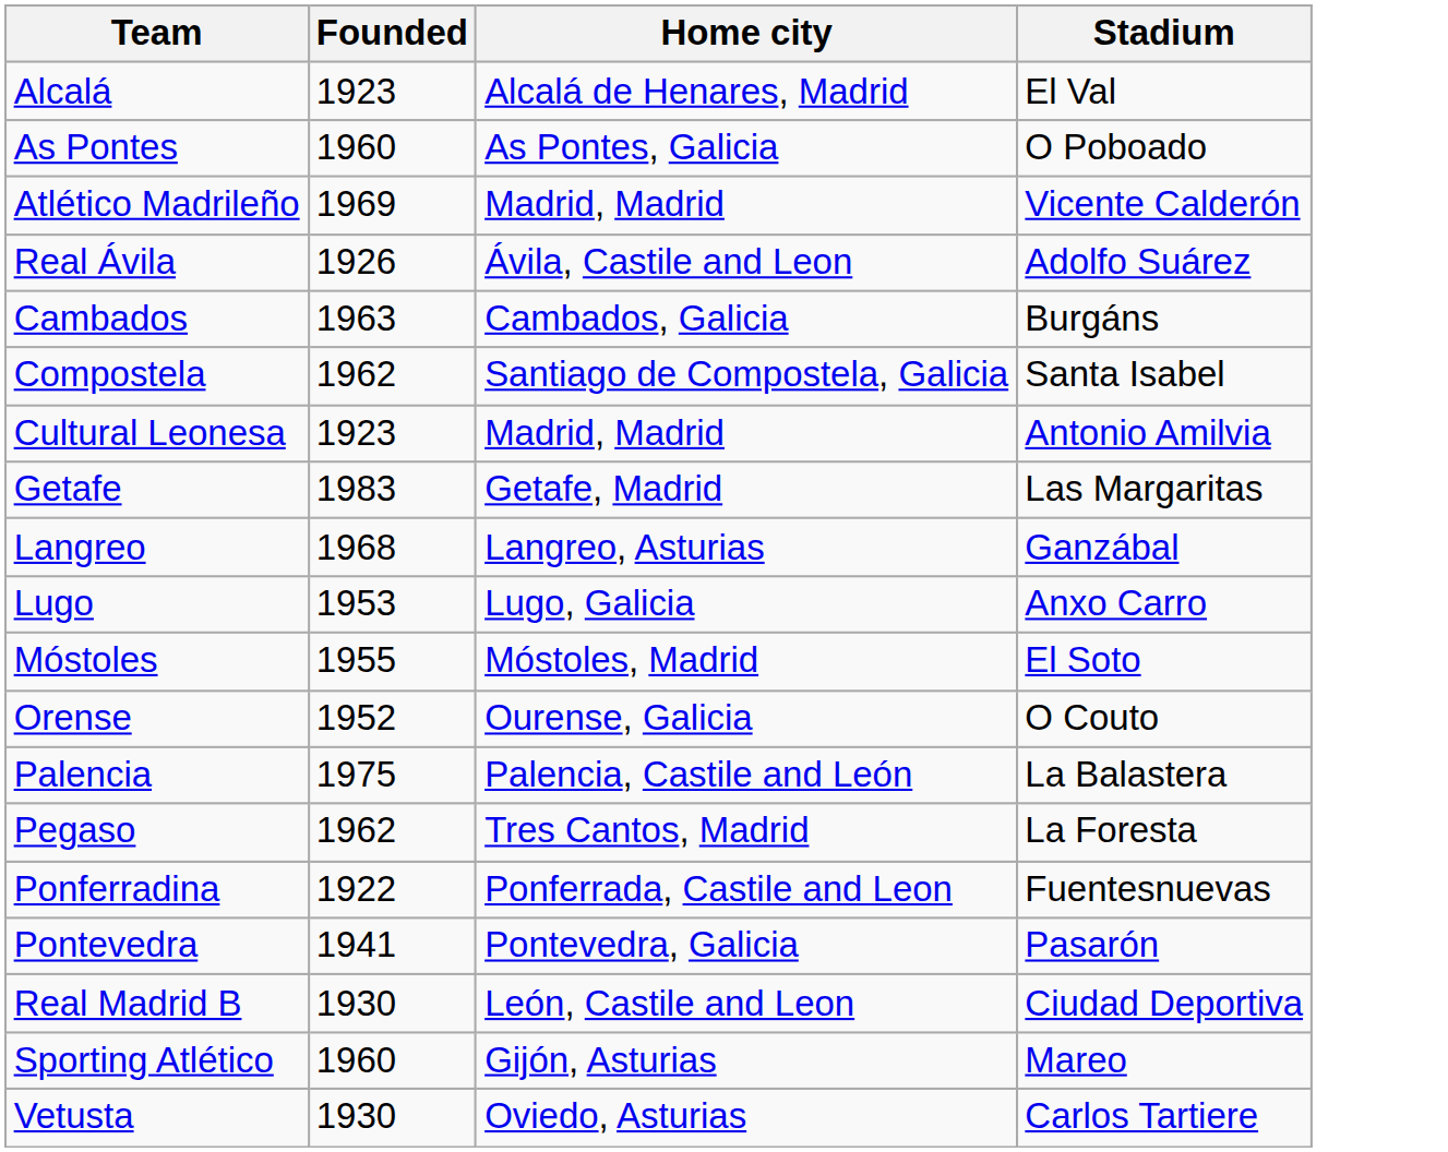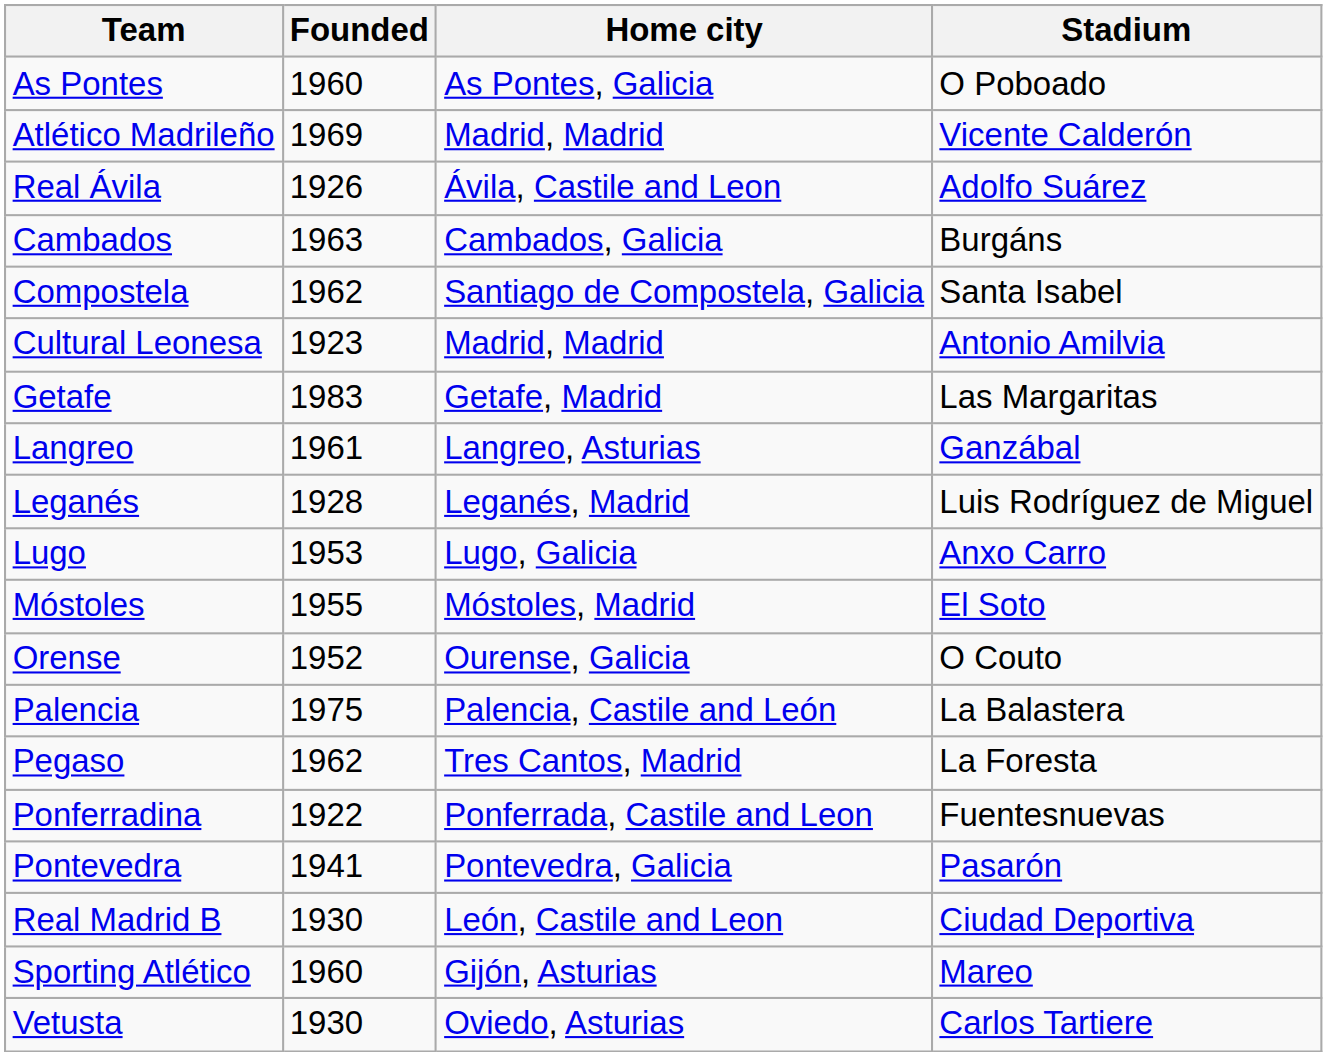 <table class="wikitable sortable">
 <tr>
 <th>Team</th>
 <th>Founded</th>
 <th>Home city</th>
 <th>Stadium</th>
-</tr>
-<tr>
-<td><a href='#'>Alcalá</a></td>
-<td>1923</td>
-<td><a href='#'>Alcalá de Henares</a>, <a href='#'>Madrid</a></td>
-<td>El Val</td>
 </tr>
 <tr>
 <td><a href='#'>As Pontes</a></td>
 <td>1960</td>
 <td><a href='#'>As Pontes</a>, <a href='#'>Galicia</a></td>
 <td>O Poboado</td>
 </tr>
 <tr>
 <td><a href='#'>Atlético Madrileño</a></td>
 <td>1969</td>
 <td><a href='#'>Madrid</a>, <a href='#'>Madrid</a></td>
 <td><a href='#'>Vicente Calderón</a></td>
 </tr>
 <tr>
 <td><a href='#'>Real Ávila</a></td>
 <td>1926</td>
 <td><a href='#'>Ávila</a>, <a href='#'>Castile and Leon</a></td>
 <td><a href='#'>Adolfo Suárez</a></td>
 </tr>
 <tr>
 <td><a href='#'>Cambados</a></td>
 <td>1963</td>
 <td><a href='#'>Cambados</a>, <a href='#'>Galicia</a></td>
 <td>Burgáns</td>
 </tr>
 <tr>
 <td><a href='#'>Compostela</a></td>
 <td>1962</td>
 <td><a href='#'>Santiago de Compostela</a>, <a href='#'>Galicia</a></td>
 <td>Santa Isabel</td>
 </tr>
 <tr>
 <td><a href='#'>Cultural Leonesa</a></td>
 <td>1923</td>
 <td><a href='#'>Madrid</a>, <a href='#'>Madrid</a></td>
 <td><a href='#'>Antonio Amilvia</a></td>
 </tr>
 <tr>
 <td><a href='#'>Getafe</a></td>
 <td>1983</td>
 <td><a href='#'>Getafe</a>, <a href='#'>Madrid</a></td>
 <td>Las Margaritas</td>
 </tr>
 <tr>
 <td><a href='#'>Langreo</a></td>
-<td>1968</td>
+<td>1961</td>
 <td><a href='#'>Langreo</a>, <a href='#'>Asturias</a></td>
 <td><a href='#'>Ganzábal</a></td>
+</tr>
+<tr>
+<td><a href='#'>Leganés</a></td>
+<td>1928</td>
+<td><a href='#'>Leganés</a>, <a href='#'>Madrid</a></td>
+<td>Luis Rodríguez de Miguel</td>
 </tr>
 <tr>
 <td><a href='#'>Lugo</a></td>
 <td>1953</td>
 <td><a href='#'>Lugo</a>, <a href='#'>Galicia</a></td>
 <td><a href='#'>Anxo Carro</a></td>
 </tr>
 <tr>
 <td><a href='#'>Móstoles</a></td>
 <td>1955</td>
 <td><a href='#'>Móstoles</a>, <a href='#'>Madrid</a></td>
 <td><a href='#'>El Soto</a></td>
 </tr>
 <tr>
 <td><a href='#'>Orense</a></td>
 <td>1952</td>
 <td><a href='#'>Ourense</a>, <a href='#'>Galicia</a></td>
 <td>O Couto</td>
 </tr>
 <tr>
 <td><a href='#'>Palencia</a></td>
 <td>1975</td>
 <td><a href='#'>Palencia</a>, <a href='#'>Castile and León</a></td>
 <td>La Balastera</td>
 </tr>
 <tr>
 <td><a href='#'>Pegaso</a></td>
 <td>1962</td>
 <td><a href='#'>Tres Cantos</a>, <a href='#'>Madrid</a></td>
 <td>La Foresta</td>
 </tr>
 <tr>
 <td><a href='#'>Ponferradina</a></td>
 <td>1922</td>
 <td><a href='#'>Ponferrada</a>, <a href='#'>Castile and Leon</a></td>
 <td>Fuentesnuevas</td>
 </tr>
 <tr>
 <td><a href='#'>Pontevedra</a></td>
 <td>1941</td>
 <td><a href='#'>Pontevedra</a>, <a href='#'>Galicia</a></td>
 <td><a href='#'>Pasarón</a></td>
 </tr>
 <tr>
 <td><a href='#'>Real Madrid B</a></td>
 <td>1930</td>
 <td><a href='#'>León</a>, <a href='#'>Castile and Leon</a></td>
 <td><a href='#'>Ciudad Deportiva</a></td>
 </tr>
 <tr>
 <td><a href='#'>Sporting Atlético</a></td>
 <td>1960</td>
 <td><a href='#'>Gijón</a>, <a href='#'>Asturias</a></td>
 <td><a href='#'>Mareo</a></td>
 </tr>
 <tr>
 <td><a href='#'>Vetusta</a></td>
 <td>1930</td>
 <td><a href='#'>Oviedo</a>, <a href='#'>Asturias</a></td>
 <td><a href='#'>Carlos Tartiere</a></td>
 </tr>
 </table>
